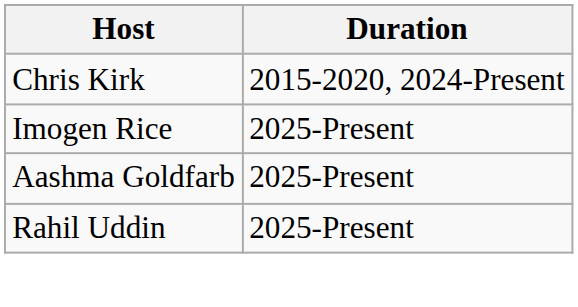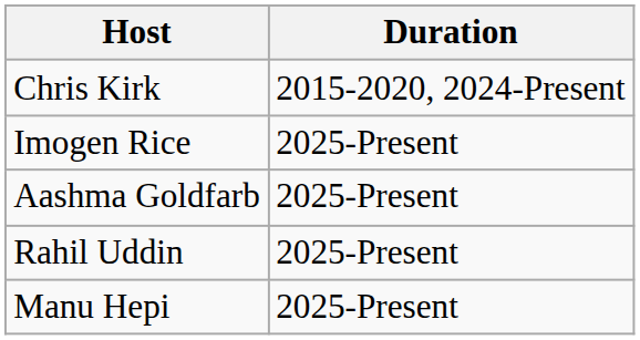 <table class="wikitable sortable">
 <tr>
 <th>Host</th>
 <th>Duration</th>
 </tr>
 <tr>
 <td>Chris Kirk</td>
 <td>2015-2020, 2024-Present</td>
 </tr>
 <tr>
 <td>Imogen Rice</td>
 <td>2025-Present</td>
 </tr>
 <tr>
 <td>Aashma Goldfarb</td>
 <td>2025-Present</td>
 </tr>
 <tr>
 <td>Rahil Uddin</td>
 <td>2025-Present</td>
 </tr>
+<tr>
+<td>Manu Hepi</td>
+<td>2025-Present</td>
+</tr>
 </table>
